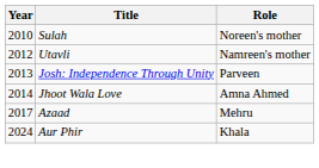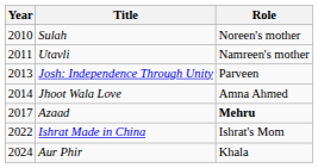 <table class="wikitable sortable plainrowheaders">
 <tr style="text-align:center;">
 <th scope="col">Year</th>
 <th scope="col">Title</th>
 <th scope="col">Role</th>
 </tr>
 <tr>
 <td>2010</td>
 <td><em>Sulah</em></td>
 <td>Noreen's mother</td>
 </tr>
 <tr>
-<td>2012</td>
+<td>2011</td>
 <td><em>Utavli</em></td>
 <td>Namreen's mother</td>
 </tr>
 <tr>
 <td>2013</td>
 <td><em><a href='#'>Josh: Independence Through Unity</a></em></td>
 <td>Parveen</td>
 </tr>
 <tr>
 <td>2014</td>
 <td><em>Jhoot Wala Love</em></td>
 <td>Amna Ahmed</td>
 </tr>
 <tr>
 <td>2017</td>
 <td><em>Azaad</em></td>
-<td>Mehru</td>
+<td><strong>Mehru</strong></td>
+</tr>
+<tr>
+<td>2022</td>
+<td><em><a href='#'>Ishrat Made in China</a></em></td>
+<td>Ishrat's Mom</td>
 </tr>
 <tr>
 <td>2024</td>
 <td><em>Aur Phir</em></td>
 <td>Khala</td>
 </tr>
 </table>
